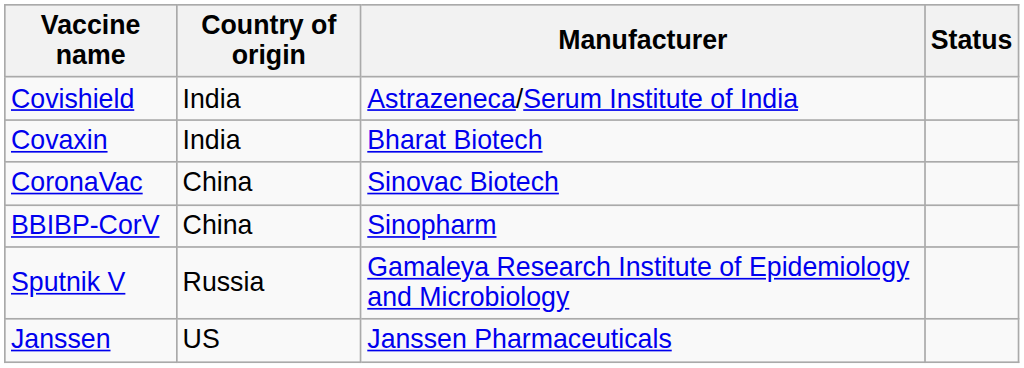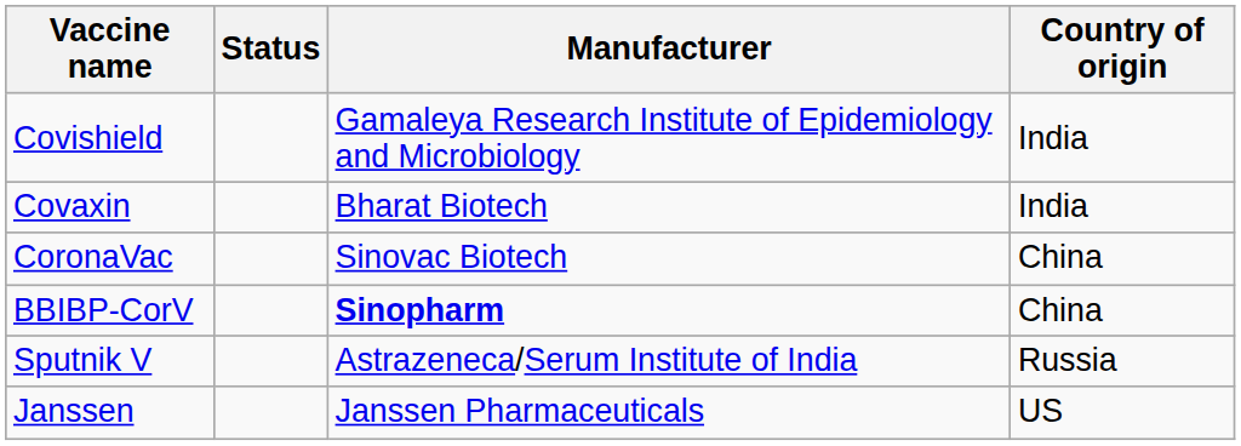 <table class="wikitable">
 <tr>
 <th>Vaccine name</th>
+<th>Status</th>
+<th>Manufacturer</th>
 <th>Country of origin</th>
-<th>Manufacturer</th>
-<th>Status</th>
 </tr>
 <tr>
 <td><a href='#'>Covishield</a></td>
+<td></td>
+<td><a href='#'>Gamaleya Research Institute of Epidemiology and Microbiology</a></td>
 <td> India</td>
-<td><a href='#'>Astrazeneca</a>/<a href='#'>Serum Institute of India</a></td>
-<td></td>
 </tr>
 <tr>
 <td><a href='#'>Covaxin</a></td>
+<td></td>
+<td><a href='#'>Bharat Biotech</a></td>
 <td> India</td>
-<td><a href='#'>Bharat Biotech</a></td>
-<td></td>
 </tr>
 <tr>
 <td><a href='#'>CoronaVac</a></td>
+<td></td>
+<td><a href='#'>Sinovac Biotech</a></td>
 <td> China</td>
-<td><a href='#'>Sinovac Biotech</a></td>
-<td></td>
 </tr>
 <tr>
 <td><a href='#'>BBIBP-CorV</a></td>
+<td></td>
+<td><strong><a href='#'>Sinopharm</a></strong></td>
 <td> China</td>
-<td><a href='#'>Sinopharm</a></td>
-<td></td>
 </tr>
 <tr>
 <td><a href='#'>Sputnik V</a></td>
+<td></td>
+<td><a href='#'>Astrazeneca</a>/<a href='#'>Serum Institute of India</a></td>
 <td> Russia</td>
-<td><a href='#'>Gamaleya Research Institute of Epidemiology and Microbiology</a></td>
-<td></td>
 </tr>
 <tr>
 <td><a href='#'>Janssen</a></td>
+<td></td>
+<td><a href='#'>Janssen Pharmaceuticals</a></td>
 <td> US</td>
-<td><a href='#'>Janssen Pharmaceuticals</a></td>
-<td></td>
 </tr>
 </table>
